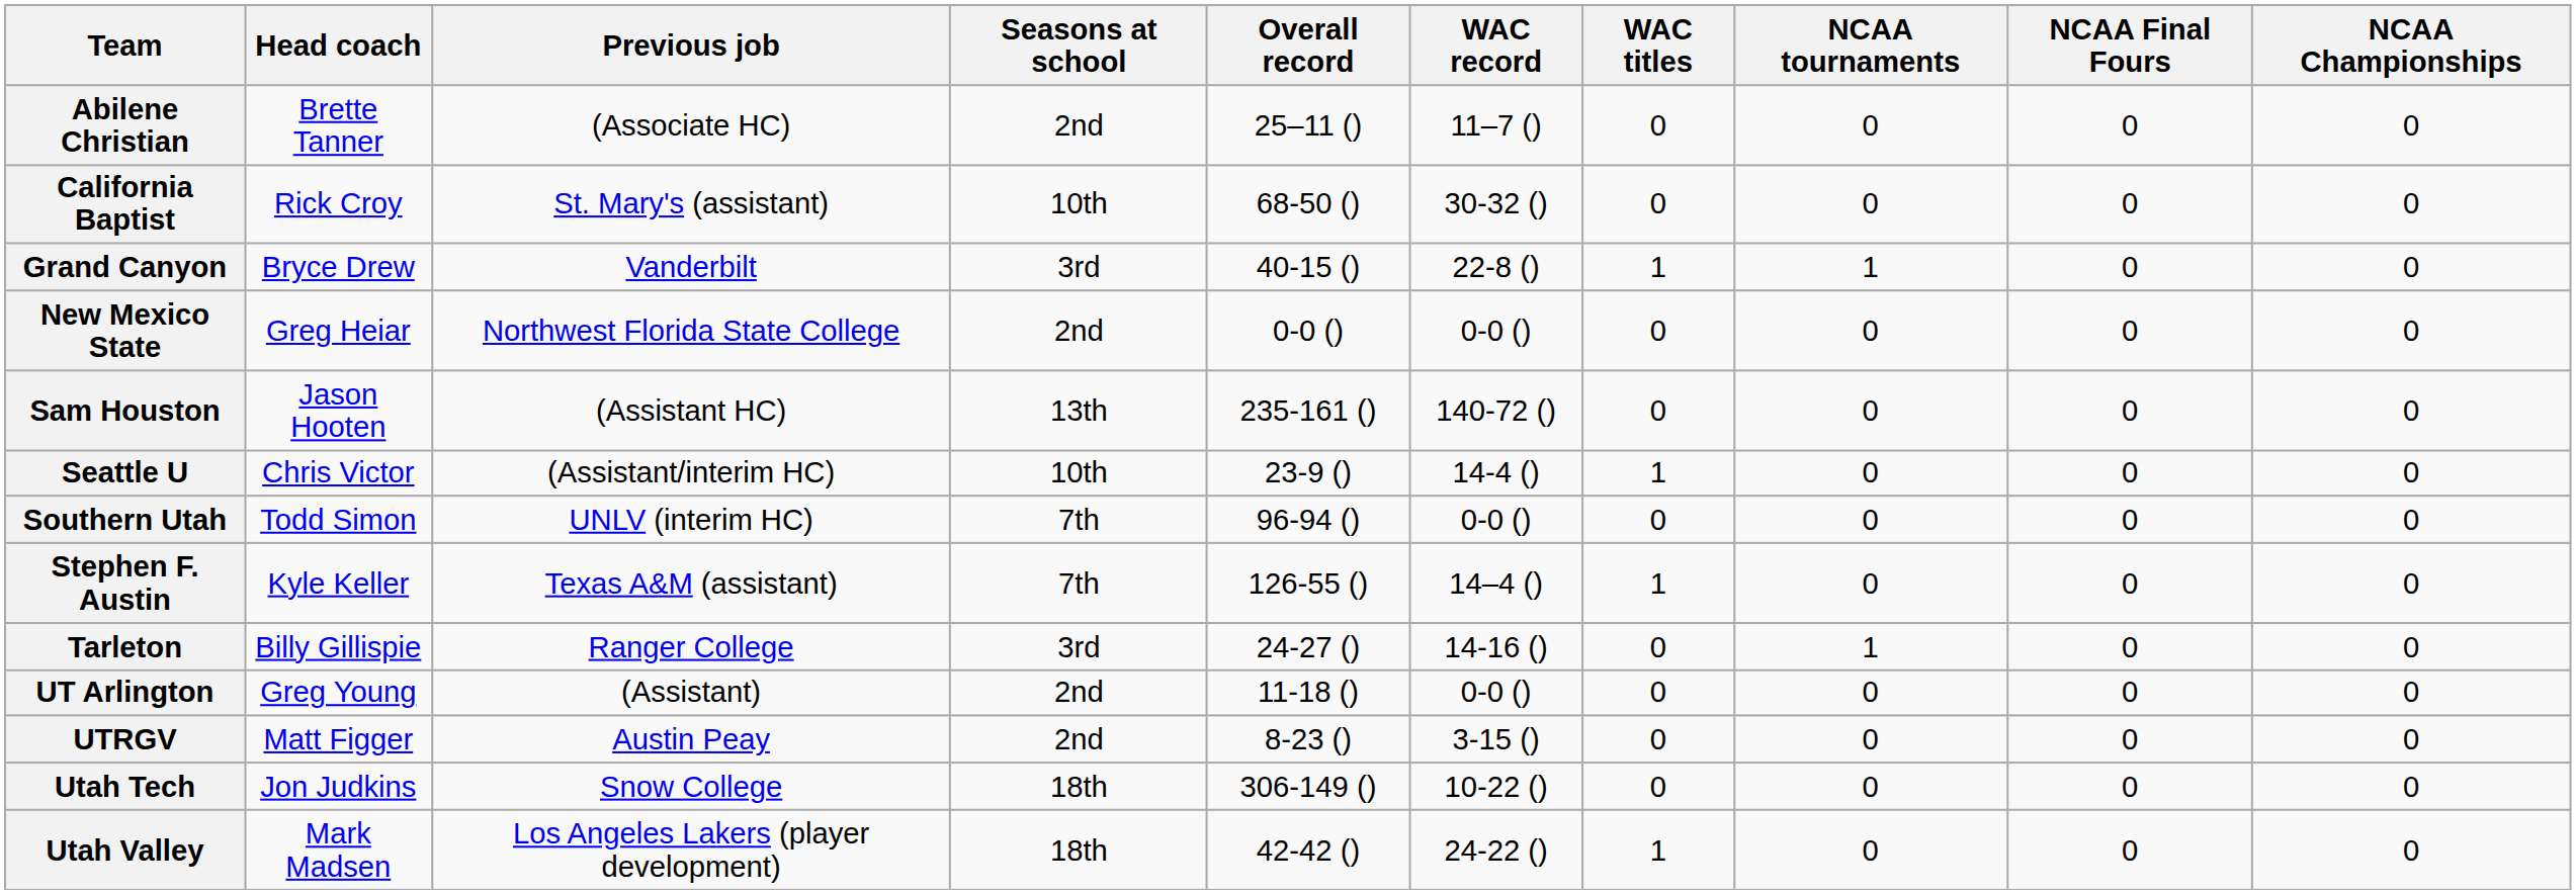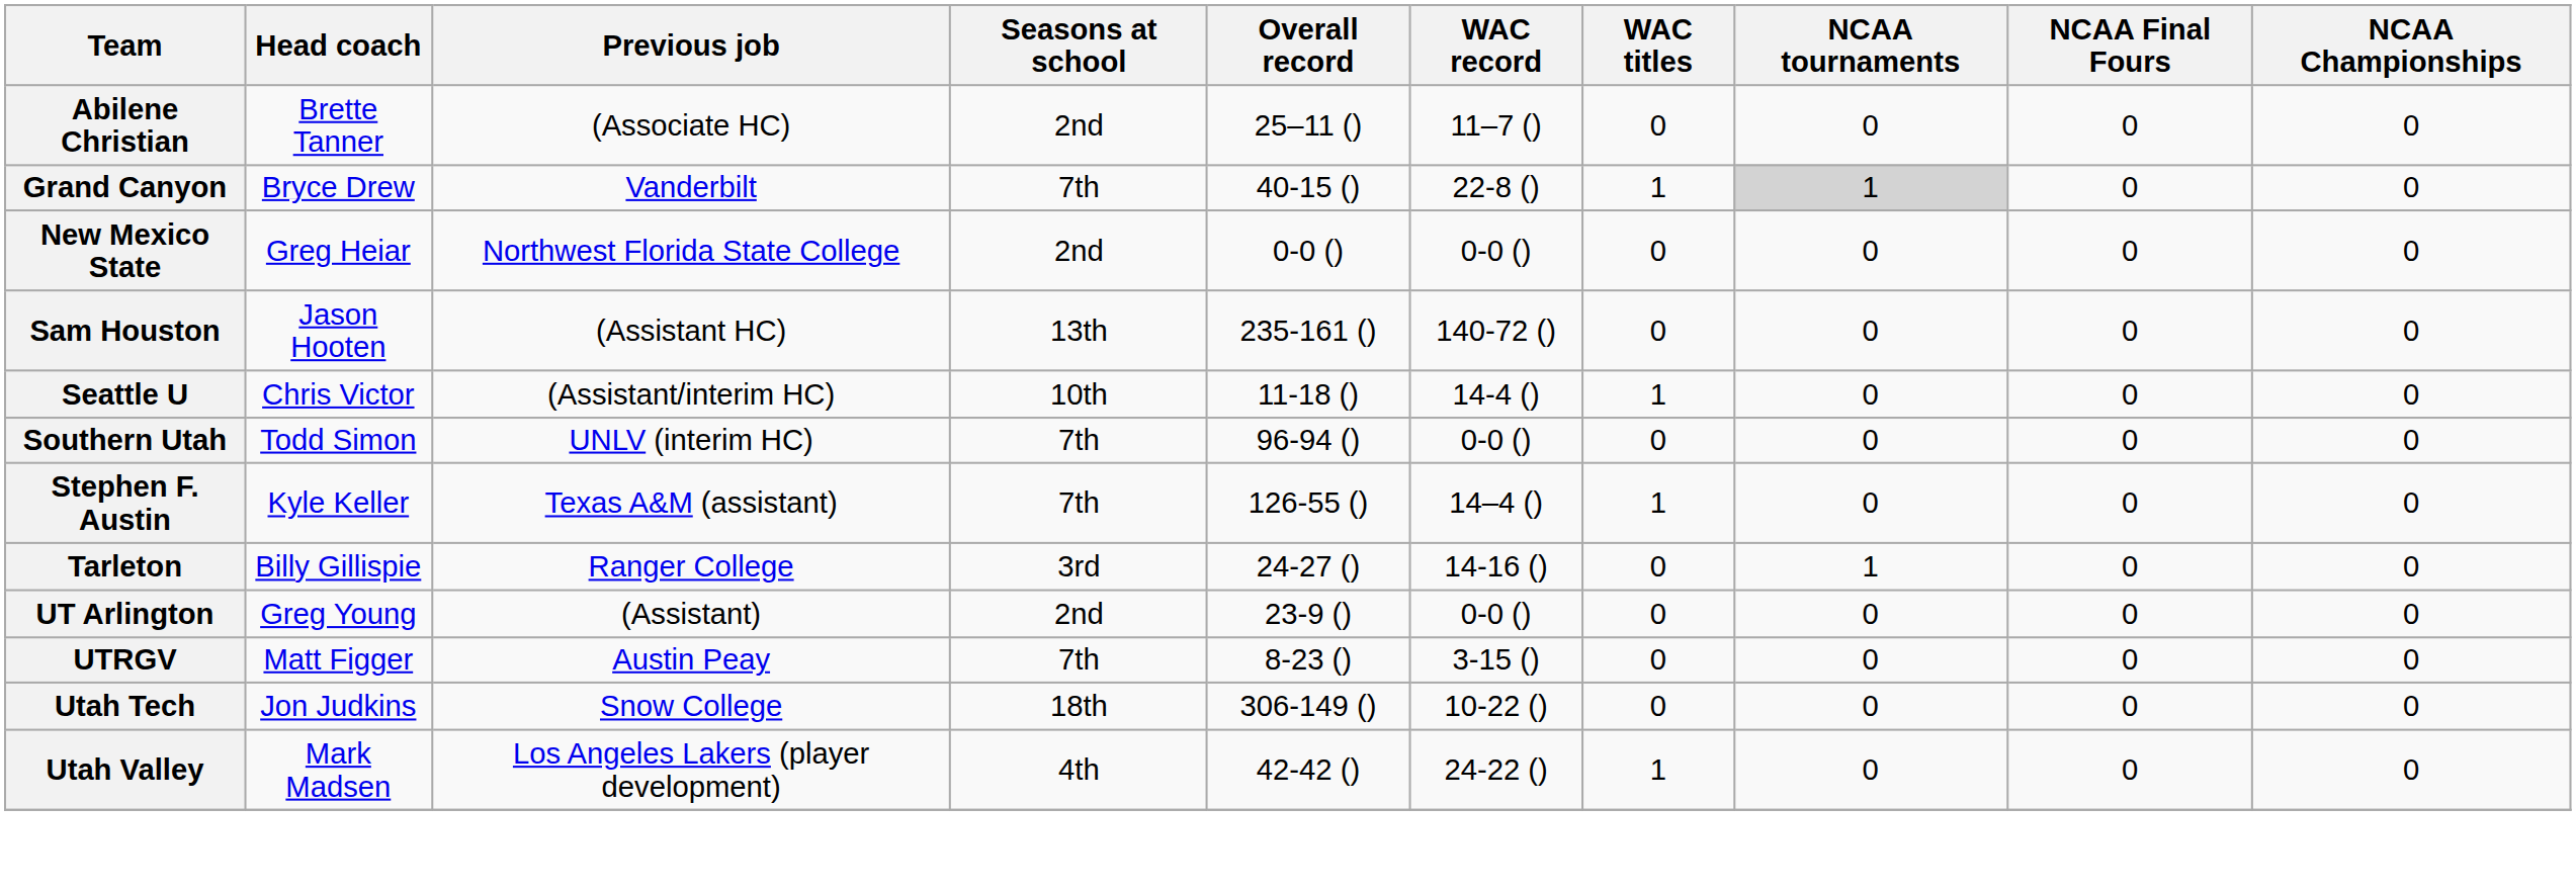 <table class="wikitable sortable" style="text-align: center;font-size:90%;">
 <tr>
 <th width="110">Team</th>
 <th>Head coach</th>
 <th>Previous job</th>
 <th>Seasons at school</th>
 <th>Overall record</th>
 <th>WAC record</th>
 <th>WAC titles</th>
 <th>NCAA tournaments</th>
 <th>NCAA Final Fours</th>
 <th>NCAA Championships</th>
 </tr>
 <tr>
 <th style=>Abilene Christian</th>
 <td><a href='#'>Brette Tanner</a></td>
 <td>(Associate HC)</td>
 <td>2nd</td>
 <td>25–11 ()</td>
 <td>11–7 ()</td>
 <td>0</td>
 <td>0</td>
 <td>0</td>
 <td>0</td>
 </tr>
 <tr>
-<th style=>California Baptist</th>
-<td><a href='#'>Rick Croy</a></td>
-<td><a href='#'>St. Mary's</a> (assistant)</td>
-<td>10th</td>
-<td>68-50 ()</td>
-<td>30-32 ()</td>
-<td>0</td>
-<td>0</td>
-<td>0</td>
-<td>0</td>
-</tr>
-<tr>
 <th style=>Grand Canyon</th>
 <td><a href='#'>Bryce Drew</a></td>
 <td><a href='#'>Vanderbilt</a></td>
-<td>3rd</td>
+<td>7th</td>
 <td>40-15 ()</td>
 <td>22-8 ()</td>
 <td>1</td>
-<td>1</td>
+<td style="background: lightgrey;">1</td>
 <td>0</td>
 <td>0</td>
 </tr>
 <tr>
 <th style=>New Mexico State</th>
 <td><a href='#'>Greg Heiar</a></td>
 <td><a href='#'>Northwest Florida State College</a></td>
 <td>2nd</td>
 <td>0-0 ()</td>
 <td>0-0 ()</td>
 <td>0</td>
 <td>0</td>
 <td>0</td>
 <td>0</td>
 </tr>
 <tr>
 <th style=>Sam Houston</th>
 <td><a href='#'>Jason Hooten</a></td>
 <td>(Assistant HC)</td>
 <td>13th</td>
 <td>235-161 ()</td>
 <td>140-72 ()</td>
 <td>0</td>
 <td>0</td>
 <td>0</td>
 <td>0</td>
 </tr>
 <tr>
 <th style=>Seattle U</th>
 <td><a href='#'>Chris Victor</a></td>
 <td>(Assistant/interim HC)</td>
 <td>10th</td>
-<td>23-9 ()</td>
+<td>11-18 ()</td>
 <td>14-4 ()</td>
 <td>1</td>
 <td>0</td>
 <td>0</td>
 <td>0</td>
 </tr>
 <tr>
 <th style=>Southern Utah</th>
 <td><a href='#'>Todd Simon</a></td>
 <td><a href='#'>UNLV</a> (interim HC)</td>
 <td>7th</td>
 <td>96-94 ()</td>
 <td>0-0 ()</td>
 <td>0</td>
 <td>0</td>
 <td>0</td>
 <td>0</td>
 </tr>
 <tr>
 <th style=>Stephen F. Austin</th>
 <td><a href='#'>Kyle Keller</a></td>
 <td><a href='#'>Texas A&M</a> (assistant)</td>
 <td>7th</td>
 <td>126-55 ()</td>
 <td>14–4  ()</td>
 <td>1</td>
 <td>0</td>
 <td>0</td>
 <td>0</td>
 </tr>
 <tr>
 <th style=>Tarleton</th>
 <td><a href='#'>Billy Gillispie</a></td>
 <td><a href='#'>Ranger College</a></td>
 <td>3rd</td>
 <td>24-27 ()</td>
 <td>14-16 ()</td>
 <td>0</td>
 <td>1</td>
 <td>0</td>
 <td>0</td>
 </tr>
 <tr>
 <th style=>UT Arlington</th>
 <td><a href='#'>Greg Young</a></td>
 <td>(Assistant)</td>
 <td>2nd</td>
-<td>11-18 ()</td>
+<td>23-9 ()</td>
 <td>0-0 ()</td>
 <td>0</td>
 <td>0</td>
 <td>0</td>
 <td>0</td>
 </tr>
 <tr>
 <th style=>UTRGV</th>
 <td><a href='#'>Matt Figger</a></td>
 <td><a href='#'>Austin Peay</a></td>
-<td>2nd</td>
+<td>7th</td>
 <td>8-23 ()</td>
 <td>3-15  ()</td>
 <td>0</td>
 <td>0</td>
 <td>0</td>
 <td>0</td>
 </tr>
 <tr>
 <th style=>Utah Tech</th>
 <td><a href='#'>Jon Judkins</a></td>
 <td><a href='#'>Snow College</a></td>
 <td>18th</td>
 <td>306-149 ()</td>
 <td>10-22 ()</td>
 <td>0</td>
 <td>0</td>
 <td>0</td>
 <td>0</td>
 </tr>
 <tr>
 <th style=>Utah Valley</th>
 <td><a href='#'>Mark Madsen</a></td>
 <td><a href='#'>Los Angeles Lakers</a> (player development)</td>
-<td>18th</td>
+<td>4th</td>
 <td>42-42 ()</td>
 <td>24-22  ()</td>
 <td>1</td>
 <td>0</td>
 <td>0</td>
 <td>0</td>
 </tr>
 <tr>
 </tr>
 </table>
